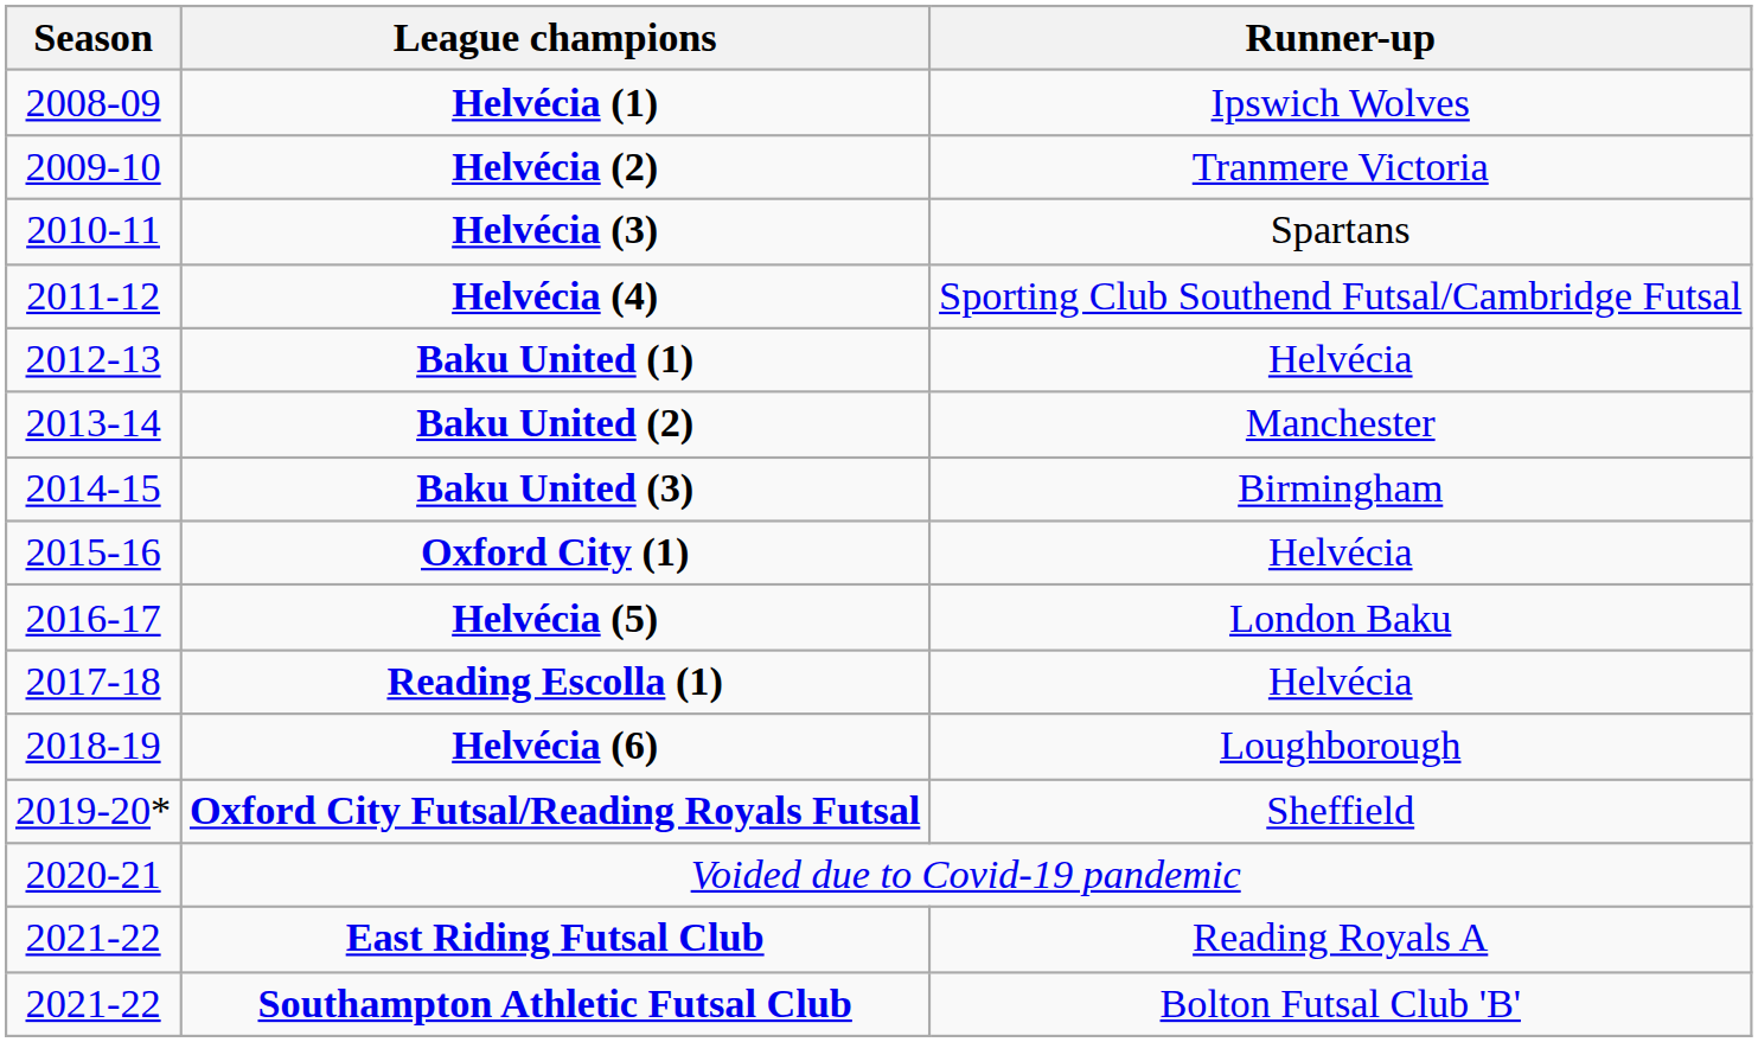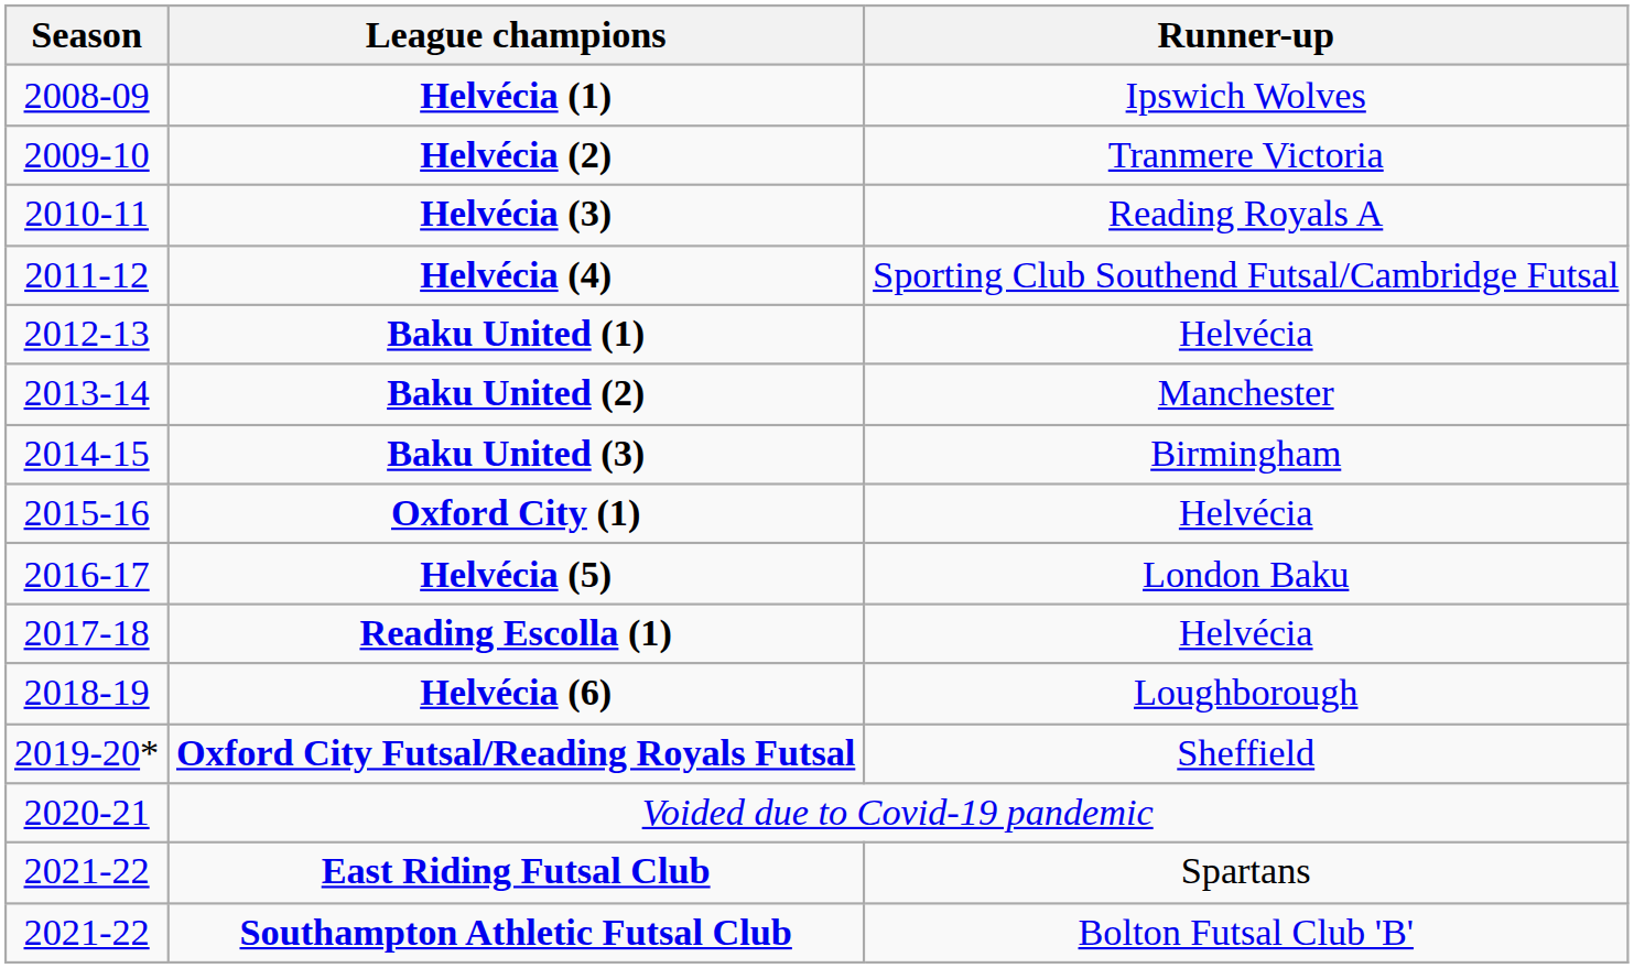 <table class="wikitable" style="text-align:center;">
 <tr>
 <th>Season</th>
 <th>League champions</th>
 <th>Runner-up</th>
 </tr>
 <tr>
 <td><a href='#'>2008-09</a></td>
 <td><strong><a href='#'>Helvécia</a> (1)</strong></td>
 <td><a href='#'>Ipswich Wolves</a></td>
 </tr>
 <tr>
 <td><a href='#'>2009-10</a></td>
 <td><strong><a href='#'>Helvécia</a> (2)</strong></td>
 <td><a href='#'>Tranmere Victoria</a></td>
 </tr>
 <tr>
 <td><a href='#'>2010-11</a></td>
 <td><strong><a href='#'>Helvécia</a> (3)</strong></td>
-<td>Spartans</td>
+<td><a href='#'>Reading Royals A</a></td>
 </tr>
 <tr>
 <td><a href='#'>2011-12</a></td>
 <td><strong><a href='#'>Helvécia</a> (4)</strong></td>
 <td><a href='#'>Sporting Club Southend Futsal/Cambridge Futsal</a></td>
 </tr>
 <tr>
 <td><a href='#'>2012-13</a></td>
 <td><strong><a href='#'>Baku United</a> (1)</strong></td>
 <td><a href='#'>Helvécia</a></td>
 </tr>
 <tr>
 <td><a href='#'>2013-14</a></td>
 <td><strong><a href='#'>Baku United</a> (2)</strong></td>
 <td><a href='#'>Manchester</a></td>
 </tr>
 <tr g>
 <td><a href='#'>2014-15</a></td>
 <td><strong><a href='#'>Baku United</a> (3)</strong></td>
 <td><a href='#'>Birmingham</a></td>
 </tr>
 <tr>
 <td><a href='#'>2015-16</a></td>
 <td><strong><a href='#'>Oxford City</a> (1)</strong></td>
 <td><a href='#'>Helvécia</a></td>
 </tr>
 <tr>
 <td><a href='#'>2016-17</a></td>
 <td><strong><a href='#'>Helvécia</a> (5)</strong></td>
 <td><a href='#'>London Baku</a></td>
 </tr>
 <tr>
 <td><a href='#'>2017-18</a></td>
 <td><strong><a href='#'>Reading Escolla</a> (1)</strong></td>
 <td><a href='#'>Helvécia</a></td>
 </tr>
 <tr>
 <td><a href='#'>2018-19</a></td>
 <td><strong><a href='#'>Helvécia</a> (6)</strong></td>
 <td><a href='#'>Loughborough</a></td>
 </tr>
 <tr>
 <td><a href='#'>2019-20</a>*</td>
 <td><strong><a href='#'>Oxford City Futsal/Reading Royals Futsal</a></strong></td>
 <td><a href='#'>Sheffield</a></td>
 </tr>
 <tr>
 <td><a href='#'>2020-21</a></td>
 <td colspan="2"><em><a href='#'>Voided due to Covid-19 pandemic</a></em></td>
 </tr>
 <tr>
 <td><a href='#'>2021-22</a></td>
 <td><strong><a href='#'>East Riding Futsal Club</a></strong></td>
-<td><a href='#'>Reading Royals A</a></td>
+<td>Spartans</td>
 </tr>
 <tr>
 <td><a href='#'>2021-22</a></td>
 <td><strong><a href='#'>Southampton Athletic Futsal Club</a></strong></td>
 <td><a href='#'>Bolton Futsal Club 'B'</a></td>
 </tr>
 </table>
